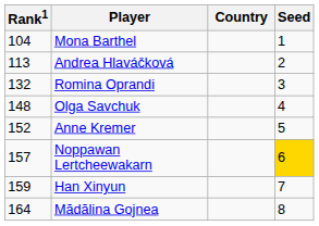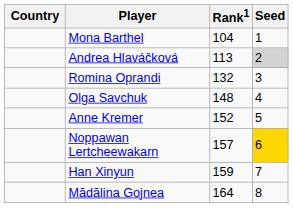 <table class="sortable wikitable">
 <tr>
+<th width="70">Country</th>
+<th width="175">Player</th>
 <th>Rank<sup>1</sup></th>
-<th width="175">Player</th>
-<th width="70">Country</th>
 <th>Seed</th>
 </tr>
 <tr>
+<td></td>
+<td><a href='#'>Mona Barthel</a></td>
 <td>104</td>
-<td><a href='#'>Mona Barthel</a></td>
-<td></td>
 <td>1</td>
 </tr>
 <tr>
+<td></td>
+<td><a href='#'>Andrea Hlaváčková</a></td>
 <td>113</td>
-<td><a href='#'>Andrea Hlaváčková</a></td>
-<td></td>
-<td>2</td>
+<td style="background: lightgrey;">2</td>
 </tr>
 <tr>
+<td></td>
+<td><a href='#'>Romina Oprandi</a></td>
 <td>132</td>
-<td><a href='#'>Romina Oprandi</a></td>
-<td></td>
 <td>3</td>
 </tr>
 <tr>
+<td></td>
+<td><a href='#'>Olga Savchuk</a></td>
 <td>148</td>
-<td><a href='#'>Olga Savchuk</a></td>
-<td></td>
 <td>4</td>
 </tr>
 <tr>
+<td></td>
+<td><a href='#'>Anne Kremer</a></td>
 <td>152</td>
-<td><a href='#'>Anne Kremer</a></td>
-<td></td>
 <td>5</td>
 </tr>
 <tr>
+<td></td>
+<td><a href='#'>Noppawan Lertcheewakarn</a></td>
 <td>157</td>
-<td><a href='#'>Noppawan Lertcheewakarn</a></td>
-<td></td>
 <td style="background: gold;">6</td>
 </tr>
 <tr>
+<td></td>
+<td><a href='#'>Han Xinyun</a></td>
 <td>159</td>
-<td><a href='#'>Han Xinyun</a></td>
-<td></td>
 <td>7</td>
 </tr>
 <tr>
+<td></td>
+<td><a href='#'>Mădălina Gojnea</a></td>
 <td>164</td>
-<td><a href='#'>Mădălina Gojnea</a></td>
-<td></td>
 <td>8</td>
 </tr>
 </table>
